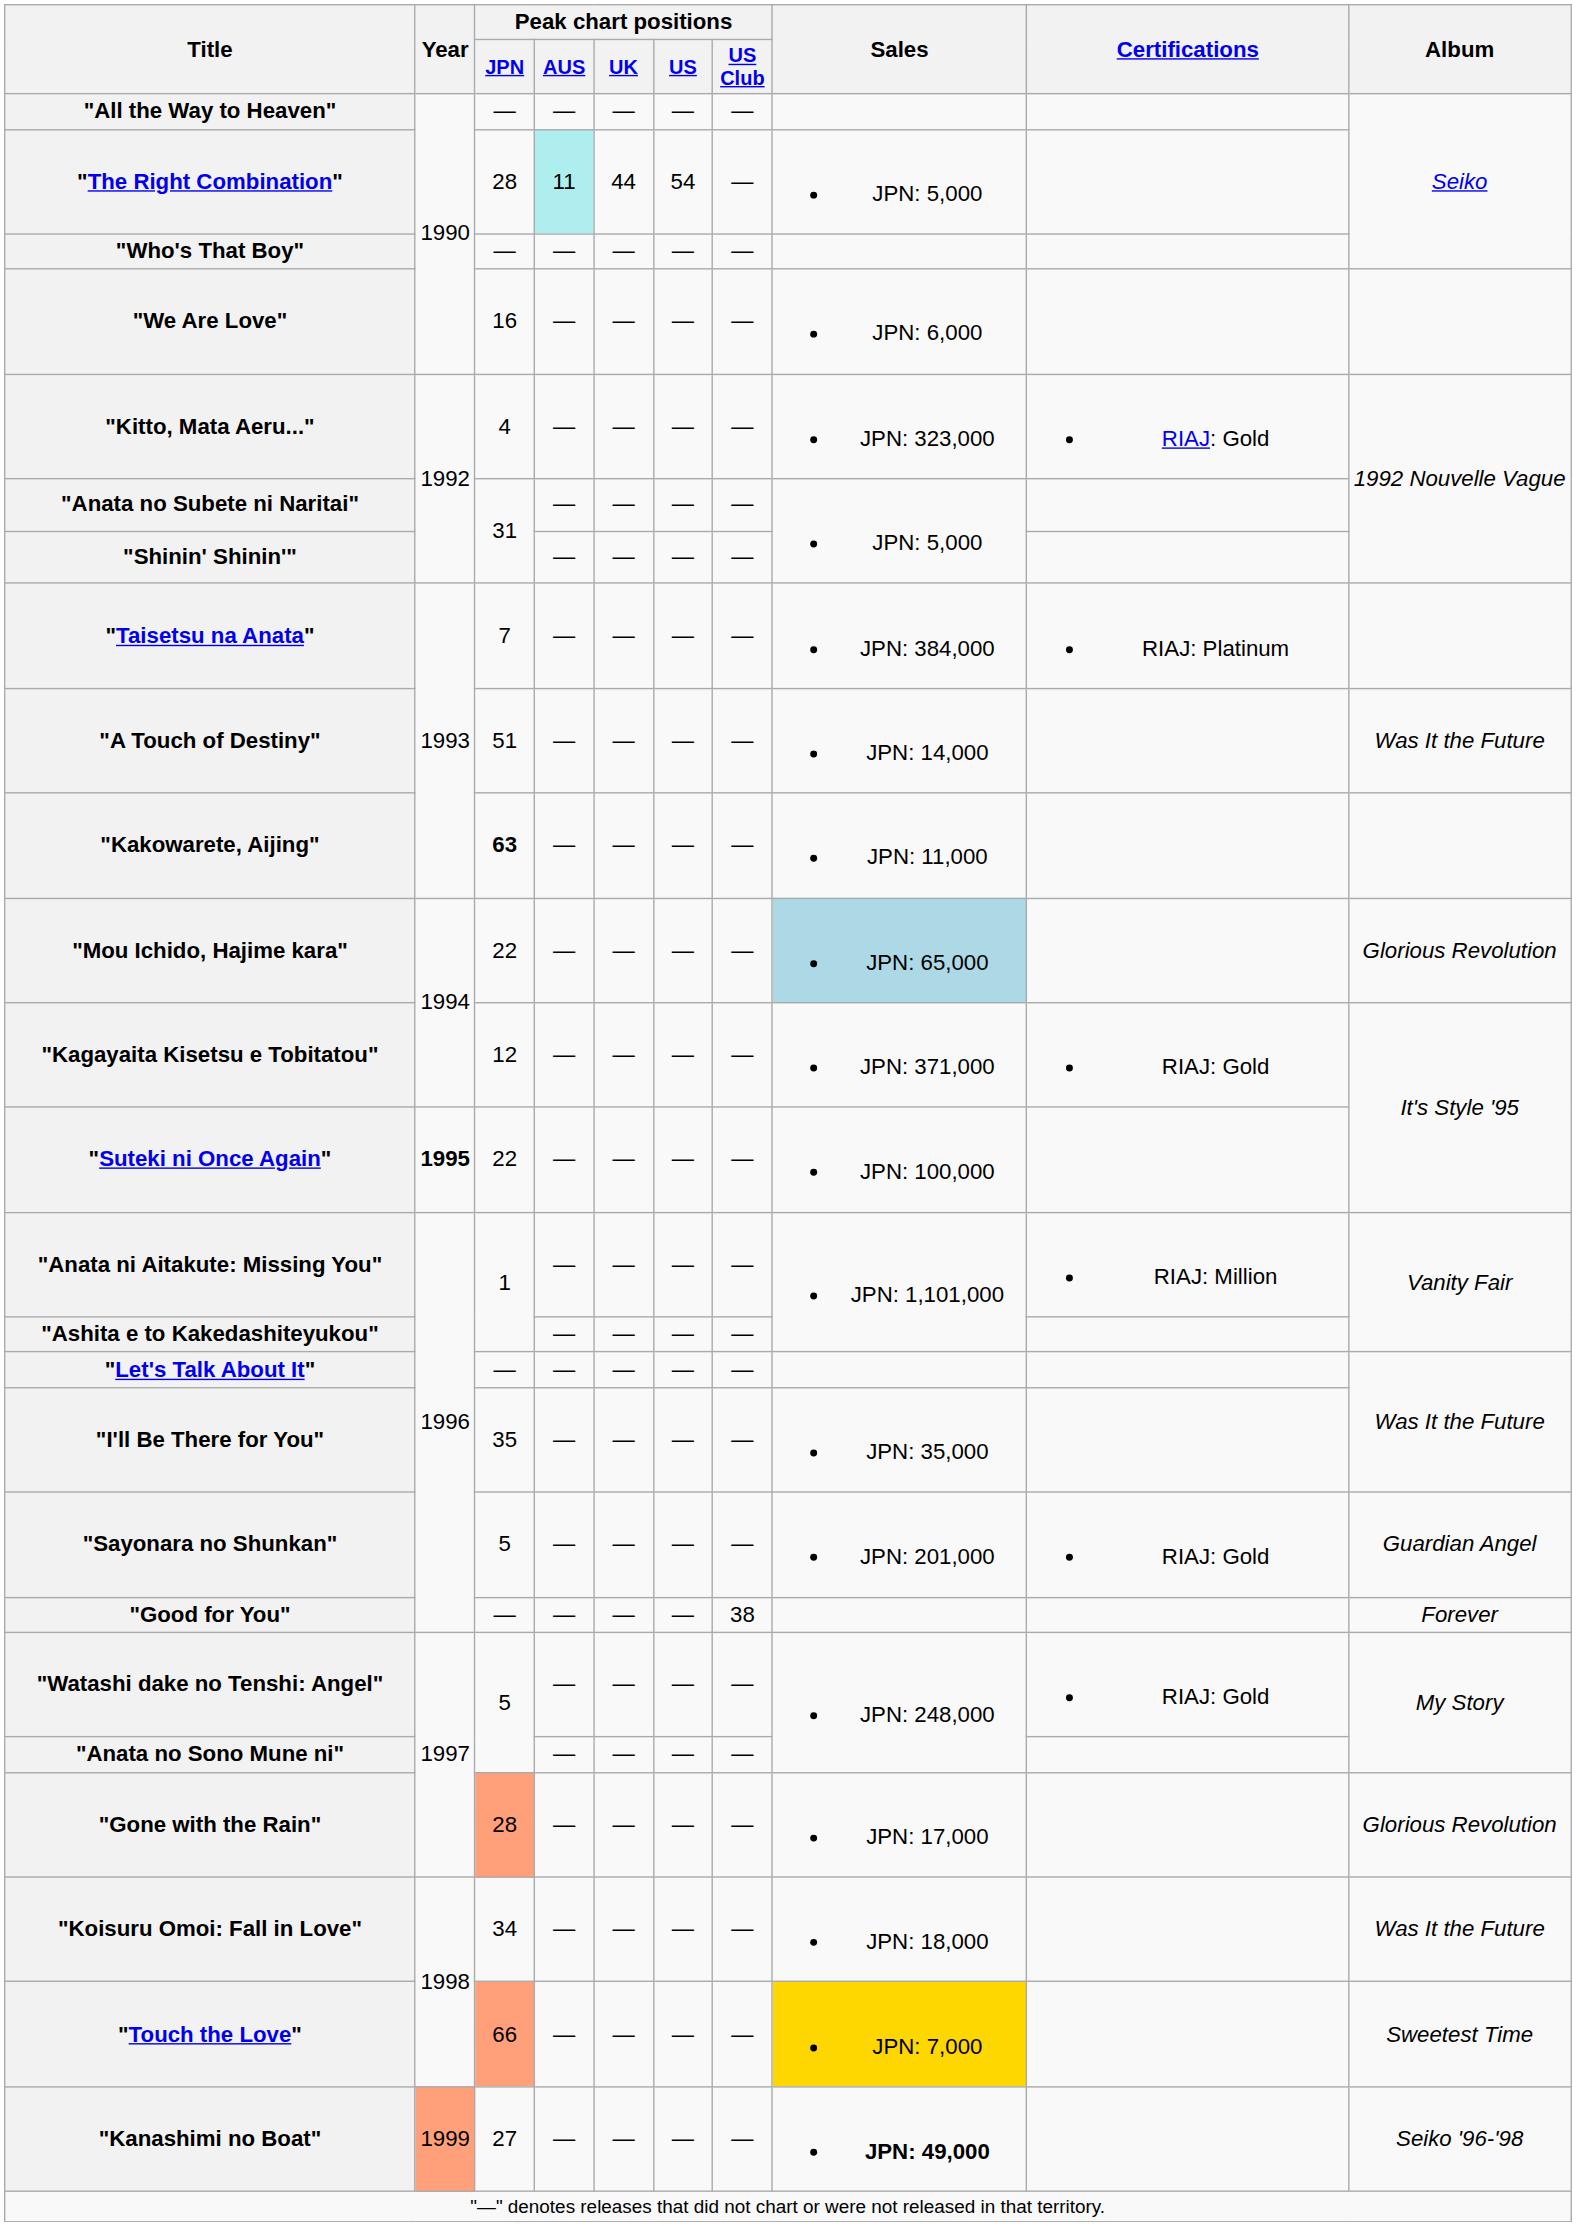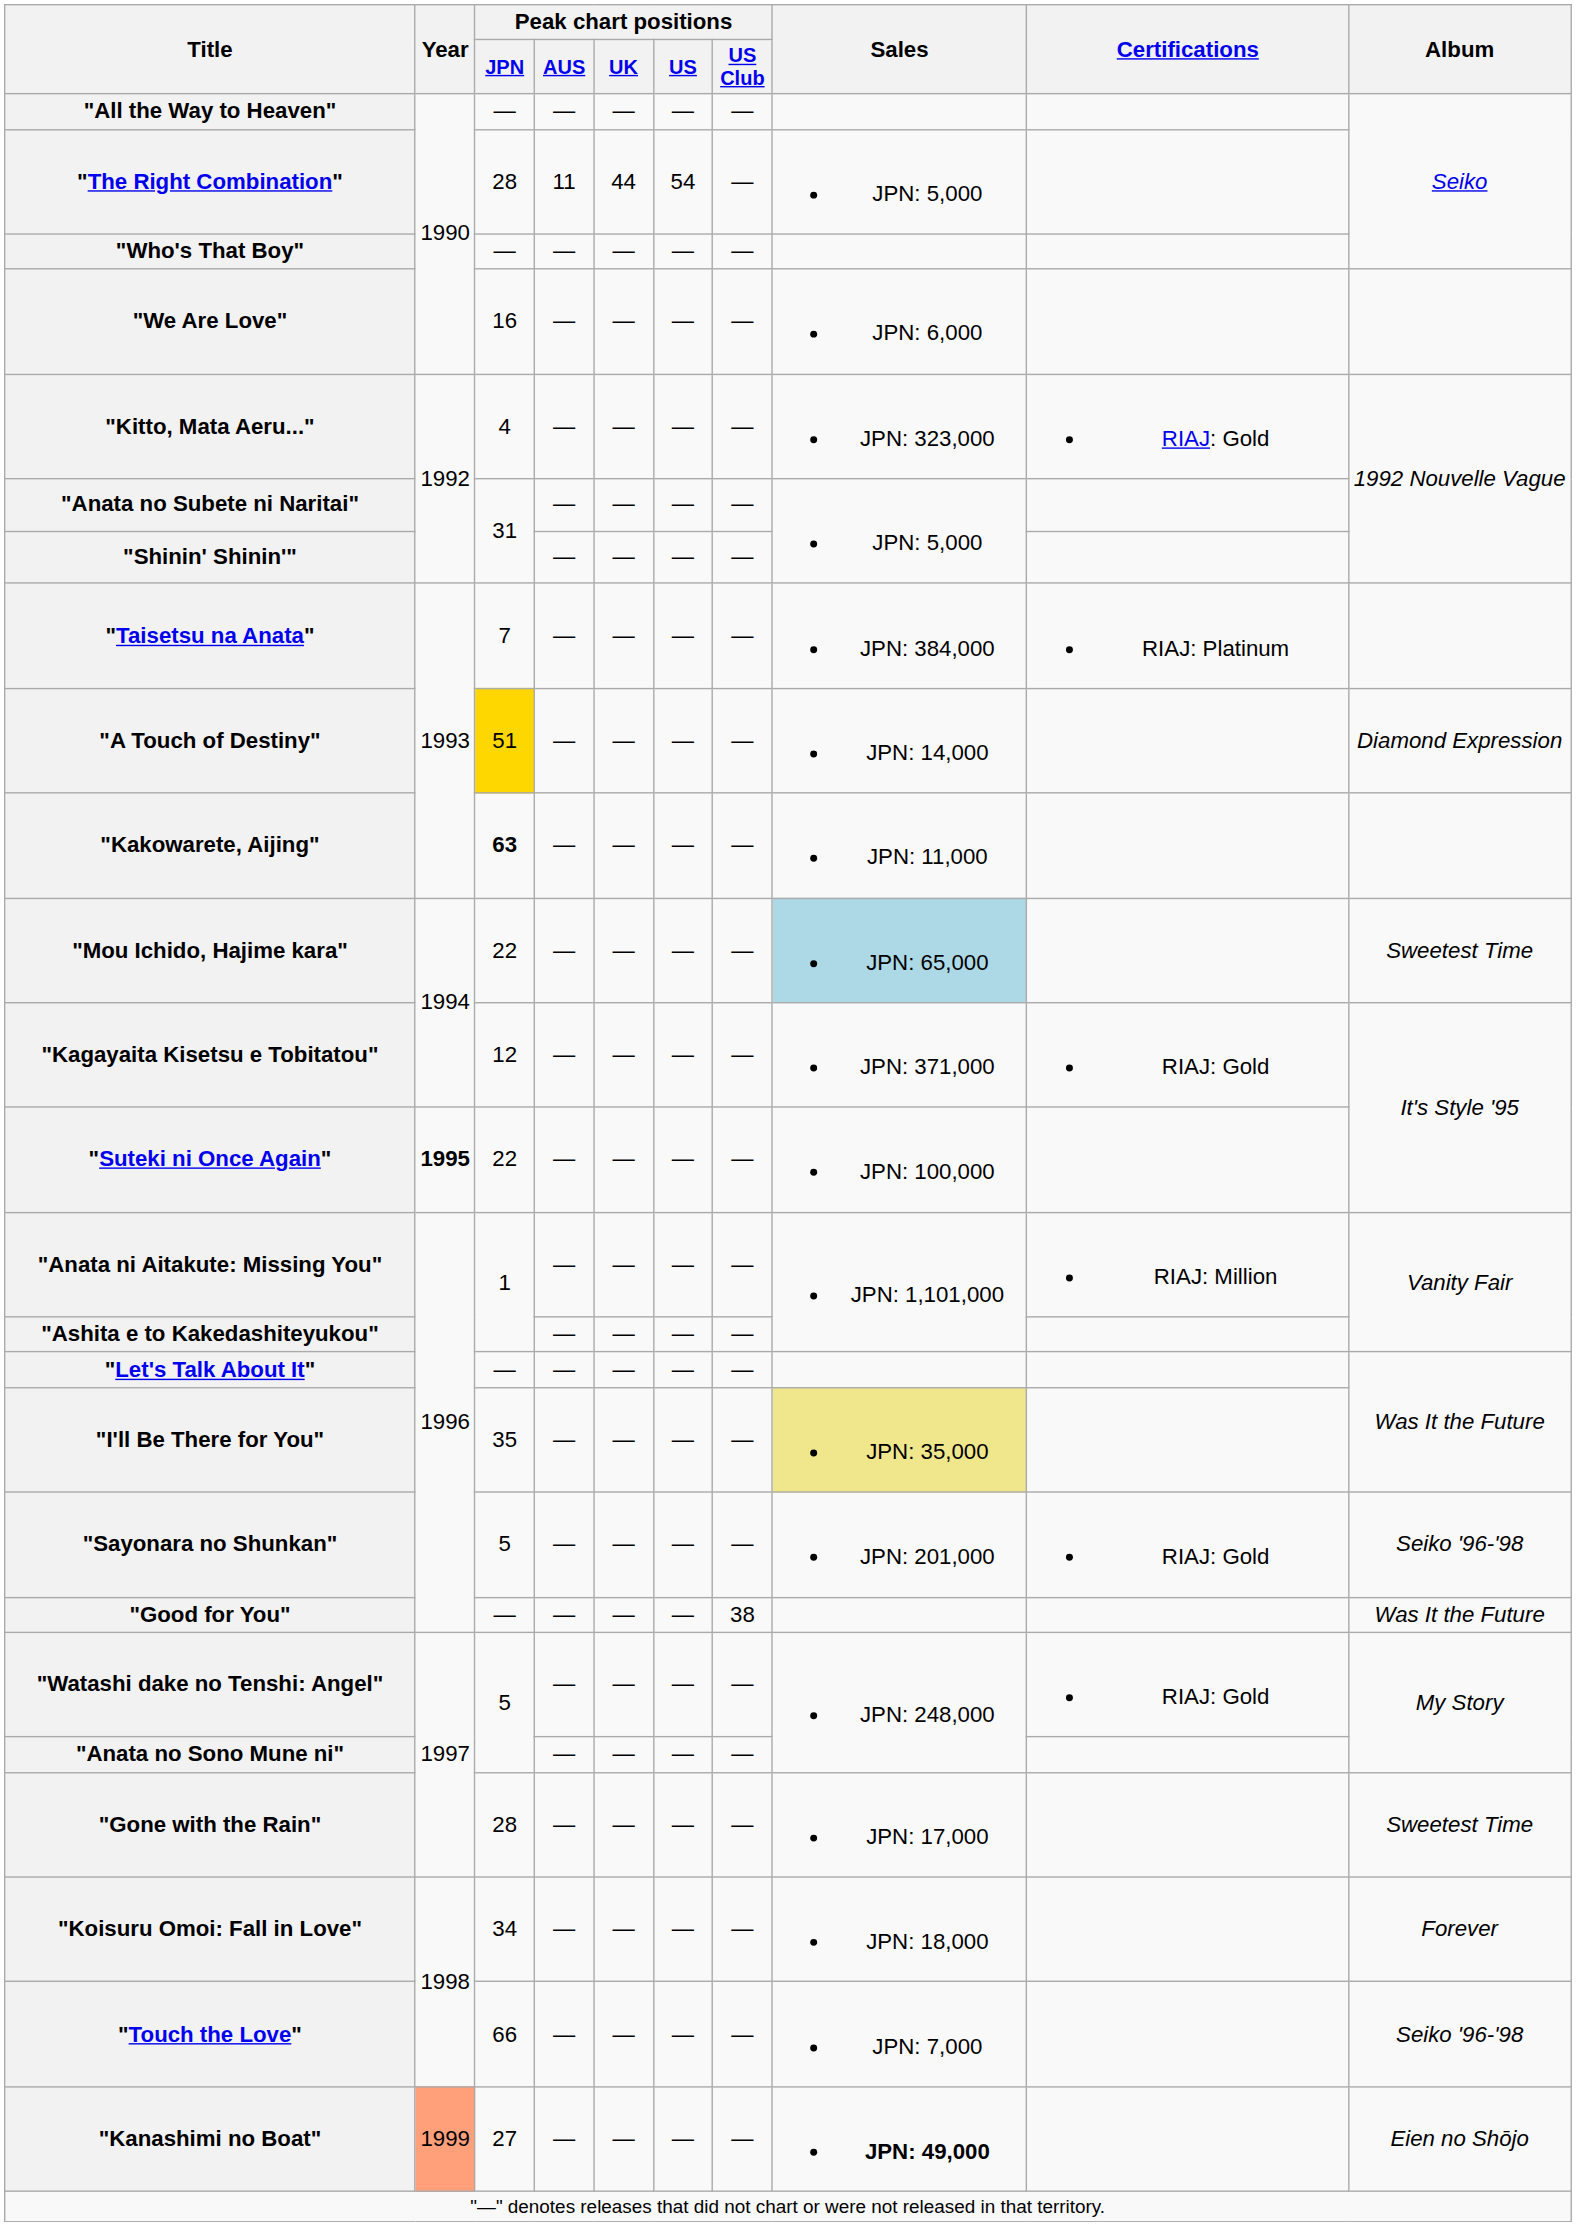 <table class="wikitable plainrowheaders" style="text-align:center">
 <tr>
 <th scope="col" rowspan="2" style="width:18em;">Title</th>
 <th scope="col" rowspan="2">Year</th>
 <th scope="col" colspan="5">Peak chart positions</th>
 <th scope="col" rowspan="2" style="width:11em;">Sales</th>
 <th scope="col" rowspan="2" style="width:14em;"><a href='#'>Certifications</a></th>
 <th scope="col" rowspan="2">Album</th>
 </tr>
 <tr>
 <th scope="col" style="width:2.5em; font-size:90%;"><a href='#'>JPN</a></th>
 <th scope="col" style="width:2.5em; font-size:90%;"><a href='#'>AUS</a></th>
 <th scope="col" style="width:2.5em; font-size:90%;"><a href='#'>UK</a></th>
 <th scope="col" style="width:2.5em; font-size:90%;"><a href='#'>US</a></th>
 <th scope="col" style="width:2.5em; font-size:90%;"><a href='#'>US<br>Club</a></th>
 </tr>
 <tr>
 <th scope="row">"All the Way to Heaven"<br></th>
 <td rowspan="4">1990</td>
 <td>—</td>
 <td>—</td>
 <td>—</td>
 <td>—</td>
 <td>—</td>
 <td></td>
 <td></td>
 <td rowspan="3"><em><a href='#'>Seiko</a></em></td>
 </tr>
 <tr>
 <th scope="row">"<a href='#'>The Right Combination</a>"<br> </th>
 <td>28</td>
-<td style="background: paleturquoise;">11</td>
+<td>11</td>
 <td>44</td>
 <td>54</td>
 <td>—</td>
 <td><br><ul><li>JPN: 5,000</li></ul></td>
 <td></td>
 </tr>
 <tr>
 <th scope="row">"Who's That Boy"<br></th>
 <td>—</td>
 <td>—</td>
 <td>—</td>
 <td>—</td>
 <td>—</td>
 <td></td>
 <td></td>
 </tr>
 <tr>
 <th scope="row">"We Are Love"</th>
 <td>16</td>
 <td>—</td>
 <td>—</td>
 <td>—</td>
 <td>—</td>
 <td><br><ul><li>JPN: 6,000</li></ul></td>
 <td></td>
 <td></td>
 </tr>
 <tr>
 <th scope="row">"Kitto, Mata Aeru..."</th>
 <td rowspan="3">1992</td>
 <td>4</td>
 <td>—</td>
 <td>—</td>
 <td>—</td>
 <td>—</td>
 <td><br><ul><li>JPN: 323,000</li></ul></td>
 <td><br><ul><li><a href='#'>RIAJ</a>: Gold</li></ul></td>
 <td rowspan="3"><em>1992 Nouvelle Vague</em></td>
 </tr>
 <tr>
 <th scope="row">"Anata no Subete ni Naritai"</th>
 <td rowspan="2">31</td>
 <td>—</td>
 <td>—</td>
 <td>—</td>
 <td>—</td>
 <td rowspan="2"><br><ul><li>JPN: 5,000</li></ul></td>
 <td></td>
 </tr>
 <tr>
 <th scope="row">"Shinin' Shinin'"</th>
 <td>—</td>
 <td>—</td>
 <td>—</td>
 <td>—</td>
 </tr>
 <tr>
 <th scope="row">"<a href='#'>Taisetsu na Anata</a>"</th>
 <td rowspan="3">1993</td>
 <td>7</td>
 <td>—</td>
 <td>—</td>
 <td>—</td>
 <td>—</td>
 <td><br><ul><li>JPN: 384,000</li></ul></td>
 <td><br><ul><li>RIAJ: Platinum</li></ul></td>
 <td></td>
 </tr>
 <tr>
 <th scope="row">"A Touch of Destiny"</th>
-<td>51</td>
+<td style="background: gold;">51</td>
 <td>—</td>
 <td>—</td>
 <td>—</td>
 <td>—</td>
 <td><br><ul><li>JPN: 14,000</li></ul></td>
 <td></td>
-<td><em>Was It the Future</em></td>
+<td><em>Diamond Expression</em></td>
 </tr>
 <tr>
 <th scope="row">"Kakowarete, Aijing"</th>
 <td><strong>63</strong></td>
 <td>—</td>
 <td>—</td>
 <td>—</td>
 <td>—</td>
 <td><br><ul><li>JPN: 11,000</li></ul></td>
 <td></td>
 <td></td>
 </tr>
 <tr>
 <th scope="row">"Mou Ichido, Hajime kara"</th>
 <td rowspan="2">1994</td>
 <td>22</td>
 <td>—</td>
 <td>—</td>
 <td>—</td>
 <td>—</td>
 <td style="background: lightblue;"><br><ul><li>JPN: 65,000</li></ul></td>
 <td></td>
-<td><em>Glorious Revolution</em></td>
+<td><em>Sweetest Time</em></td>
 </tr>
 <tr>
 <th scope="row">"Kagayaita Kisetsu e Tobitatou"</th>
 <td>12</td>
 <td>—</td>
 <td>—</td>
 <td>—</td>
 <td>—</td>
 <td><br><ul><li>JPN: 371,000</li></ul></td>
 <td><br><ul><li>RIAJ: Gold</li></ul></td>
 <td rowspan="2"><em>It's Style '95</em></td>
 </tr>
 <tr>
 <th scope="row">"<a href='#'>Suteki ni Once Again</a>"</th>
 <td><strong>1995</strong></td>
 <td>22</td>
 <td>—</td>
 <td>—</td>
 <td>—</td>
 <td>—</td>
 <td><br><ul><li>JPN: 100,000</li></ul></td>
 <td></td>
 </tr>
 <tr>
 <th scope="row">"Anata ni Aitakute: Missing You"</th>
 <td rowspan="6">1996</td>
 <td rowspan="2">1</td>
 <td>—</td>
 <td>—</td>
 <td>—</td>
 <td>—</td>
 <td rowspan="2"><br><ul><li>JPN: 1,101,000</li></ul></td>
 <td><br><ul><li>RIAJ: Million</li></ul></td>
 <td rowspan="2"><em>Vanity Fair</em></td>
 </tr>
 <tr>
 <th scope="row">"Ashita e to Kakedashiteyukou"</th>
 <td>—</td>
 <td>—</td>
 <td>—</td>
 <td>—</td>
 </tr>
 <tr>
 <th scope="row">"<a href='#'>Let's Talk About It</a>"<br></th>
 <td>—</td>
 <td>—</td>
 <td>—</td>
 <td>—</td>
 <td>—</td>
 <td></td>
 <td></td>
 <td rowspan="2"><em>Was It the Future</em></td>
 </tr>
 <tr>
 <th scope="row">"I'll Be There for You"<br> </th>
 <td>35</td>
 <td>—</td>
 <td>—</td>
 <td>—</td>
 <td>—</td>
-<td><br><ul><li>JPN: 35,000</li></ul></td>
+<td style="background: khaki;"><br><ul><li>JPN: 35,000</li></ul></td>
 <td></td>
 </tr>
 <tr>
 <th scope="row">"Sayonara no Shunkan"</th>
 <td>5</td>
 <td>—</td>
 <td>—</td>
 <td>—</td>
 <td>—</td>
 <td><br><ul><li>JPN: 201,000</li></ul></td>
 <td><br><ul><li>RIAJ: Gold</li></ul></td>
-<td><em>Guardian Angel</em></td>
+<td><em>Seiko '96-'98</em></td>
 </tr>
 <tr>
 <th scope="row">"Good for You"</th>
 <td>—</td>
 <td>—</td>
 <td>—</td>
 <td>—</td>
 <td>38</td>
 <td></td>
 <td></td>
-<td><em>Forever</em></td>
+<td><em>Was It the Future</em></td>
 </tr>
 <tr>
 <th scope="row">"Watashi dake no Tenshi: Angel"</th>
 <td rowspan="3">1997</td>
 <td rowspan="2">5</td>
 <td>—</td>
 <td>—</td>
 <td>—</td>
 <td>—</td>
 <td rowspan="2"><br><ul><li>JPN: 248,000</li></ul></td>
 <td><br><ul><li>RIAJ: Gold</li></ul></td>
 <td rowspan="2"><em>My Story</em></td>
 </tr>
 <tr>
 <th scope="row">"Anata no Sono Mune ni"</th>
 <td>—</td>
 <td>—</td>
 <td>—</td>
 <td>—</td>
 <td></td>
 </tr>
 <tr>
 <th scope="row">"Gone with the Rain"</th>
-<td style="background: lightsalmon;">28</td>
+<td>28</td>
 <td>—</td>
 <td>—</td>
 <td>—</td>
 <td>—</td>
 <td><br><ul><li>JPN: 17,000</li></ul></td>
 <td></td>
-<td><em>Glorious Revolution</em></td>
+<td><em>Sweetest Time</em></td>
 </tr>
 <tr>
 <th scope="row">"Koisuru Omoi: Fall in Love"</th>
 <td rowspan="2">1998</td>
 <td>34</td>
 <td>—</td>
 <td>—</td>
 <td>—</td>
 <td>—</td>
 <td><br><ul><li>JPN: 18,000</li></ul></td>
 <td></td>
-<td><em>Was It the Future</em></td>
+<td><em>Forever</em></td>
 </tr>
 <tr>
 <th scope="row">"<a href='#'>Touch the Love</a>"</th>
-<td style="background: lightsalmon;">66</td>
+<td>66</td>
 <td>—</td>
 <td>—</td>
 <td>—</td>
 <td>—</td>
-<td style="background: gold;"><br><ul><li>JPN: 7,000</li></ul></td>
+<td><br><ul><li>JPN: 7,000</li></ul></td>
 <td></td>
-<td><em>Sweetest Time</em></td>
+<td><em>Seiko '96-'98</em></td>
 </tr>
 <tr>
 <th scope="row">"Kanashimi no Boat"</th>
 <td style="background: lightsalmon;">1999</td>
 <td>27</td>
 <td>—</td>
 <td>—</td>
 <td>—</td>
 <td>—</td>
 <td><strong><br><ul><li>JPN: 49,000</li></ul></strong></td>
 <td></td>
-<td><em>Seiko '96-'98</em></td>
+<td><em>Eien no Shōjo</em></td>
 </tr>
 <tr>
 <td align="center" colspan="10" style="font-size:85%">"—" denotes releases that did not chart or were not released in that territory.</td>
 </tr>
 </table>
